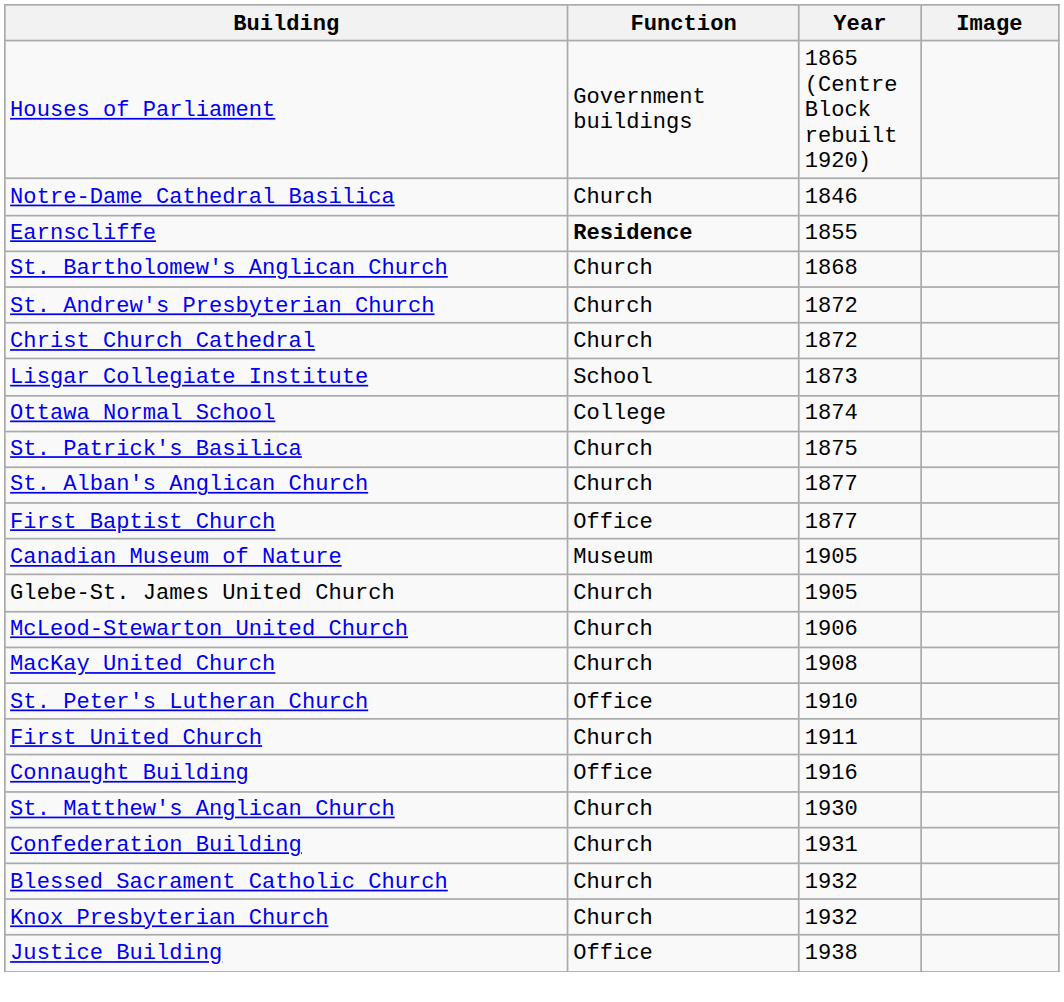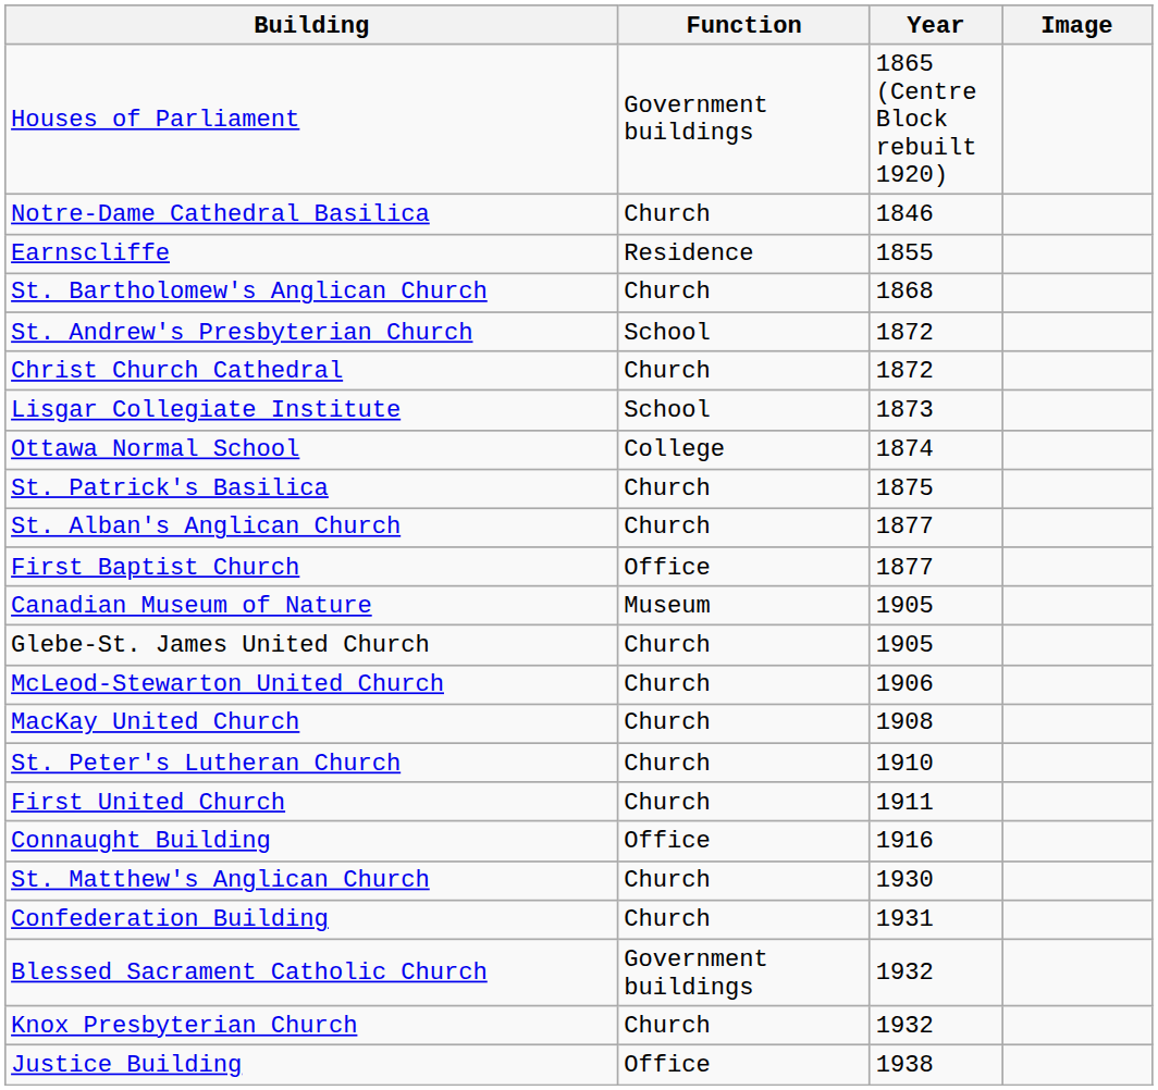 <table class="wikitable">
 <tr>
 <th style="width:25em">Building</th>
 <th style="width:10em">Function</th>
 <th style="width: 5em">Year</th>
 <th style="width:75px">Image</th>
 </tr>
 <tr>
 <td><a href='#'>Houses of Parliament</a></td>
 <td>Government buildings</td>
 <td>1865<br>(Centre Block<br>rebuilt 1920)</td>
 <td></td>
 </tr>
 <tr>
 <td><a href='#'>Notre-Dame Cathedral Basilica</a></td>
 <td>Church</td>
 <td>1846</td>
 <td></td>
 </tr>
 <tr>
 <td><a href='#'>Earnscliffe</a></td>
-<td><strong>Residence</strong></td>
+<td>Residence</td>
 <td>1855</td>
 <td></td>
 </tr>
 <tr>
 <td><a href='#'>St. Bartholomew's Anglican Church</a></td>
 <td>Church</td>
 <td>1868</td>
 <td></td>
 </tr>
 <tr>
 <td><a href='#'>St. Andrew's Presbyterian Church</a></td>
-<td>Church</td>
+<td>School</td>
 <td>1872</td>
 <td></td>
 </tr>
 <tr>
 <td><a href='#'>Christ Church Cathedral</a></td>
 <td>Church</td>
 <td>1872</td>
 <td></td>
 </tr>
 <tr>
 <td><a href='#'>Lisgar Collegiate Institute</a></td>
 <td>School</td>
 <td>1873</td>
 <td></td>
 </tr>
 <tr>
 <td><a href='#'>Ottawa Normal School</a></td>
 <td>College</td>
 <td>1874</td>
 <td></td>
 </tr>
 <tr>
 <td><a href='#'>St. Patrick's Basilica</a></td>
 <td>Church</td>
 <td>1875</td>
 <td></td>
 </tr>
 <tr>
 <td><a href='#'>St. Alban's Anglican Church</a></td>
 <td>Church</td>
 <td>1877</td>
 <td></td>
 </tr>
 <tr>
 <td><a href='#'>First Baptist Church</a></td>
 <td>Office</td>
 <td>1877</td>
 <td></td>
 </tr>
 <tr>
 <td><a href='#'>Canadian Museum of Nature</a></td>
 <td>Museum</td>
 <td>1905</td>
 <td></td>
 </tr>
 <tr>
 <td>Glebe-St. James United Church</td>
 <td>Church</td>
 <td>1905</td>
 <td></td>
 </tr>
 <tr>
 <td><a href='#'>McLeod-Stewarton United Church</a></td>
 <td>Church</td>
 <td>1906</td>
 <td></td>
 </tr>
 <tr>
 <td><a href='#'>MacKay United Church</a></td>
 <td>Church</td>
 <td>1908</td>
 <td></td>
 </tr>
 <tr>
 <td><a href='#'>St. Peter's Lutheran Church</a></td>
-<td>Office</td>
+<td>Church</td>
 <td>1910</td>
 <td></td>
 </tr>
 <tr>
 <td><a href='#'>First United Church</a></td>
 <td>Church</td>
 <td>1911</td>
 <td></td>
 </tr>
 <tr>
 <td><a href='#'>Connaught Building</a></td>
 <td>Office</td>
 <td>1916</td>
 <td></td>
 </tr>
 <tr>
 <td><a href='#'>St. Matthew's Anglican Church</a></td>
 <td>Church</td>
 <td>1930</td>
 <td></td>
 </tr>
 <tr>
 <td><a href='#'>Confederation Building</a></td>
 <td>Church</td>
 <td>1931</td>
 <td></td>
 </tr>
 <tr>
 <td><a href='#'>Blessed Sacrament Catholic Church</a></td>
-<td>Church</td>
+<td>Government buildings</td>
 <td>1932</td>
 <td></td>
 </tr>
 <tr>
 <td><a href='#'>Knox Presbyterian Church</a></td>
 <td>Church</td>
 <td>1932</td>
 <td></td>
 </tr>
 <tr>
 <td><a href='#'>Justice Building</a></td>
 <td>Office</td>
 <td>1938</td>
 <td></td>
 </tr>
 <tr>
 </tr>
 </table>
